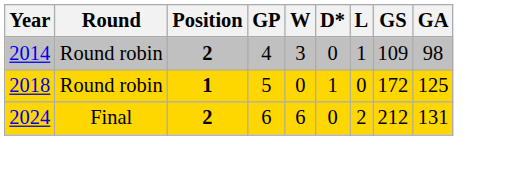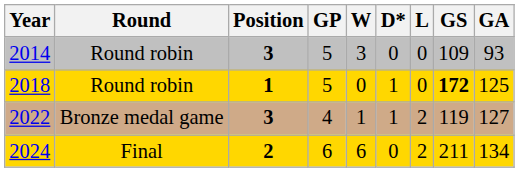 <table class="wikitable" style="text-align: center;">
 <tr>
 <th>Year</th>
 <th>Round</th>
 <th>Position</th>
 <th>GP</th>
 <th>W</th>
 <th>D*</th>
 <th>L</th>
 <th>GS</th>
 <th>GA</th>
 </tr>
 <tr style="background:silver;">
 <td> <a href='#'>2014</a></td>
 <td>Round robin</td>
-<td><strong>2</strong></td>
-<td>4</td>
+<td><strong>3</strong></td>
+<td>5</td>
 <td>3</td>
 <td>0</td>
-<td>1</td>
+<td>0</td>
 <td>109</td>
-<td>98</td>
+<td>93</td>
 </tr>
 <tr style="background:gold;">
 <td> <a href='#'>2018</a></td>
 <td>Round robin</td>
 <td><strong>1</strong></td>
 <td>5</td>
 <td>0</td>
 <td>1</td>
 <td>0</td>
-<td>172</td>
+<td><strong>172</strong></td>
 <td>125</td>
+</tr>
+<tr style="background:#cfaa88;">
+<td> <a href='#'>2022</a></td>
+<td>Bronze medal game</td>
+<td><strong>3</strong></td>
+<td>4</td>
+<td>1</td>
+<td>1</td>
+<td>2</td>
+<td>119</td>
+<td>127</td>
 </tr>
 <tr style="background:gold;">
 <td> <a href='#'>2024</a></td>
 <td>Final</td>
 <td><strong>2</strong></td>
 <td>6</td>
 <td>6</td>
 <td>0</td>
 <td>2</td>
-<td>212</td>
-<td>131</td>
+<td>211</td>
+<td>134</td>
 </tr>
 </table>
